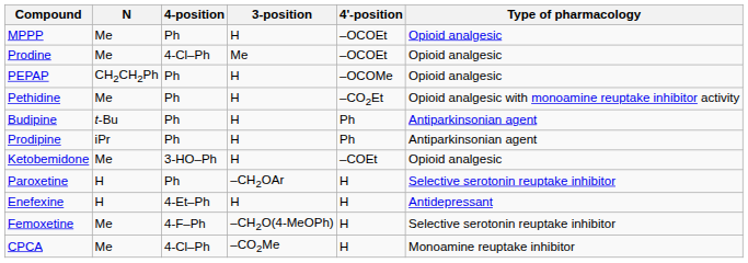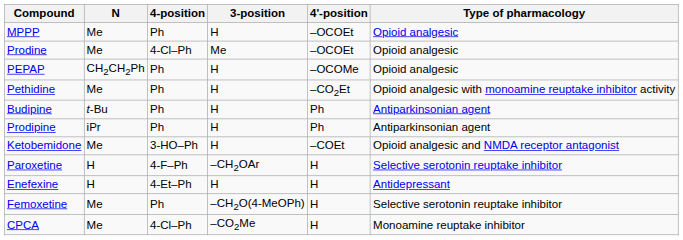 <table class="wikitable">
 <tr>
 <th>Compound</th>
 <th>N</th>
 <th>4-position</th>
 <th>3-position</th>
 <th>4'-position</th>
 <th>Type of pharmacology</th>
 </tr>
 <tr>
 <td><a href='#'>MPPP</a></td>
 <td>Me</td>
 <td>Ph</td>
 <td>H</td>
 <td>–OCOEt</td>
 <td><a href='#'>Opioid analgesic</a></td>
 </tr>
 <tr>
 <td><a href='#'>Prodine</a></td>
 <td>Me</td>
 <td>4-Cl–Ph</td>
 <td>Me</td>
 <td>–OCOEt</td>
 <td>Opioid analgesic</td>
 </tr>
 <tr>
 <td><a href='#'>PEPAP</a></td>
 <td>CH<sub>2</sub>CH<sub>2</sub>Ph</td>
 <td>Ph</td>
 <td>H</td>
 <td>–OCOMe</td>
 <td>Opioid analgesic</td>
 </tr>
 <tr>
 <td><a href='#'>Pethidine</a></td>
 <td>Me</td>
 <td>Ph</td>
 <td>H</td>
 <td>–CO<sub>2</sub>Et</td>
 <td>Opioid analgesic with <a href='#'>monoamine reuptake inhibitor</a> activity</td>
 </tr>
 <tr>
 <td><a href='#'>Budipine</a></td>
 <td><em>t</em>-Bu</td>
 <td>Ph</td>
 <td>H</td>
 <td>Ph</td>
 <td><a href='#'>Antiparkinsonian agent</a></td>
 </tr>
 <tr>
 <td><a href='#'>Prodipine</a></td>
 <td>iPr</td>
 <td>Ph</td>
 <td>H</td>
 <td>Ph</td>
 <td>Antiparkinsonian agent</td>
 </tr>
 <tr>
 <td><a href='#'>Ketobemidone</a></td>
 <td>Me</td>
 <td>3-HO–Ph</td>
 <td>H</td>
 <td>–COEt</td>
-<td>Opioid analgesic</td>
+<td>Opioid analgesic and <a href='#'>NMDA receptor antagonist</a></td>
 </tr>
 <tr>
 <td><a href='#'>Paroxetine</a></td>
 <td>H</td>
-<td>Ph</td>
+<td>4-F–Ph</td>
 <td>–CH<sub>2</sub>OAr</td>
 <td>H</td>
 <td><a href='#'>Selective serotonin reuptake inhibitor</a></td>
 </tr>
 <tr>
 <td><a href='#'>Enefexine</a></td>
 <td>H</td>
 <td>4-Et–Ph</td>
 <td>H</td>
 <td>H</td>
 <td><a href='#'>Antidepressant</a></td>
 </tr>
 <tr>
 <td><a href='#'>Femoxetine</a></td>
 <td>Me</td>
-<td>4-F–Ph</td>
+<td>Ph</td>
 <td>–CH<sub>2</sub>O(4-MeOPh)</td>
 <td>H</td>
 <td>Selective serotonin reuptake inhibitor</td>
 </tr>
 <tr>
 <td><a href='#'>CPCA</a></td>
 <td>Me</td>
 <td>4-Cl–Ph</td>
 <td>–CO<sub>2</sub>Me</td>
 <td>H</td>
 <td>Monoamine reuptake inhibitor</td>
 </tr>
 </table>
